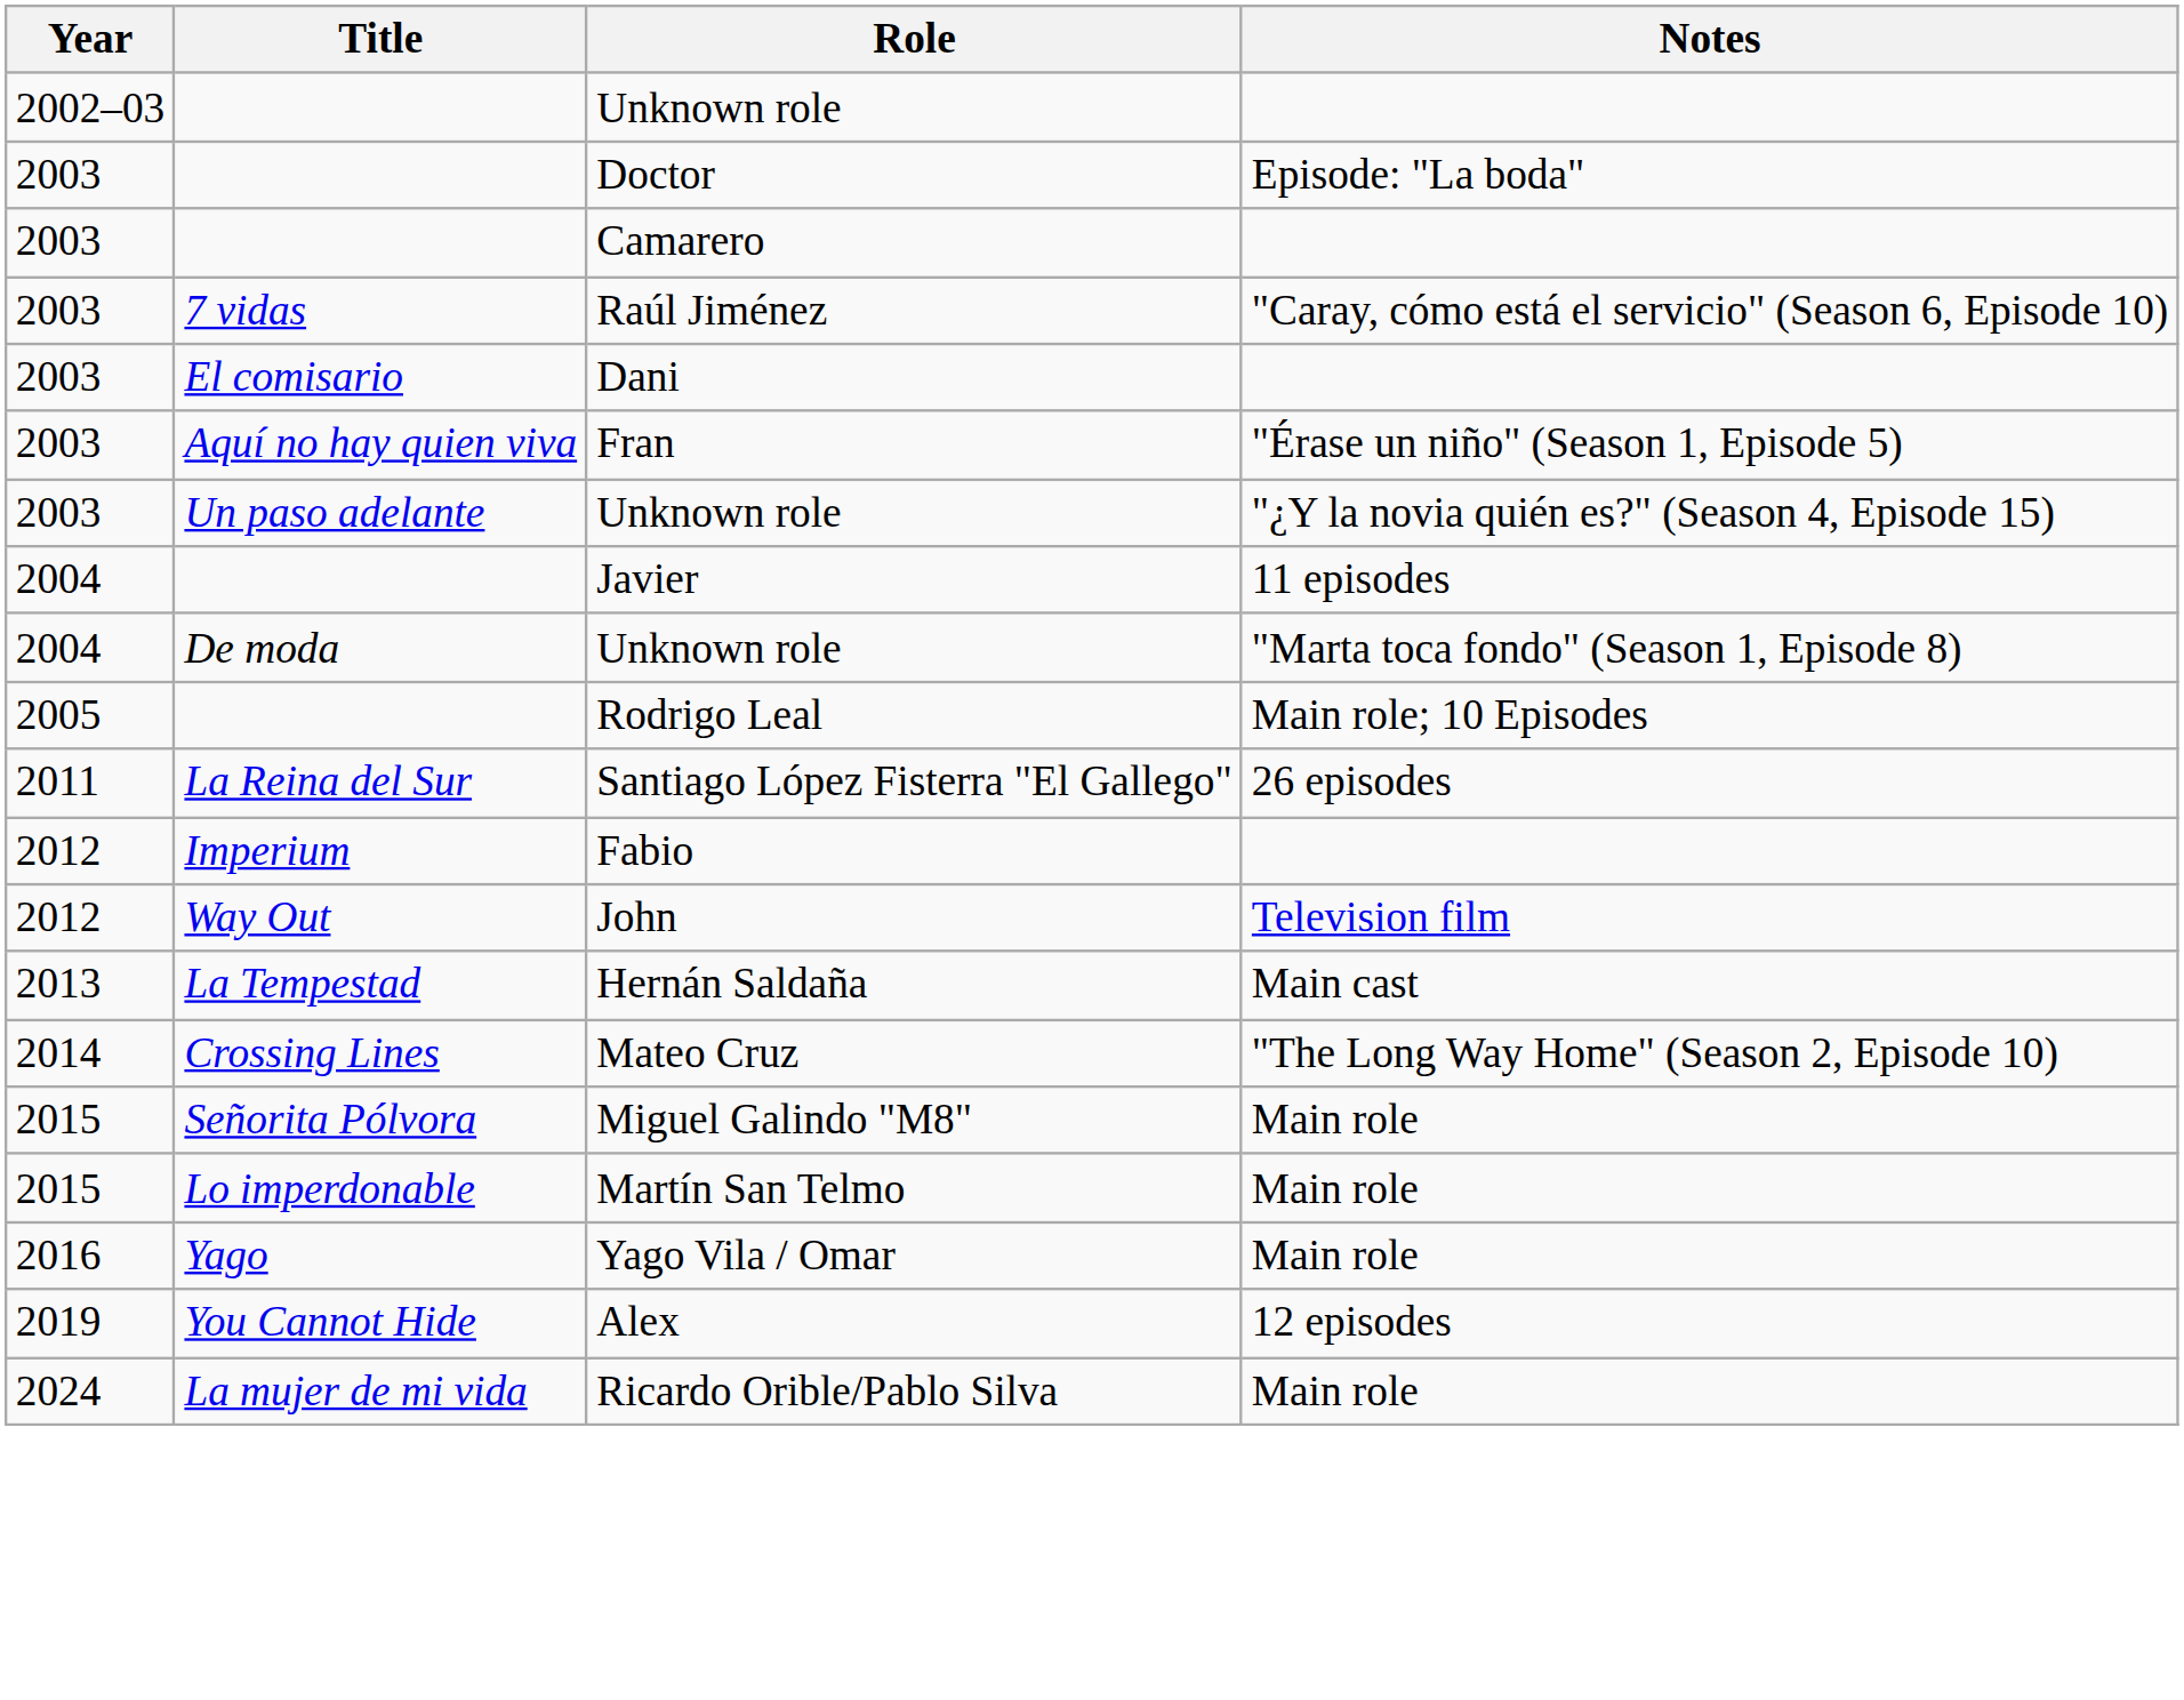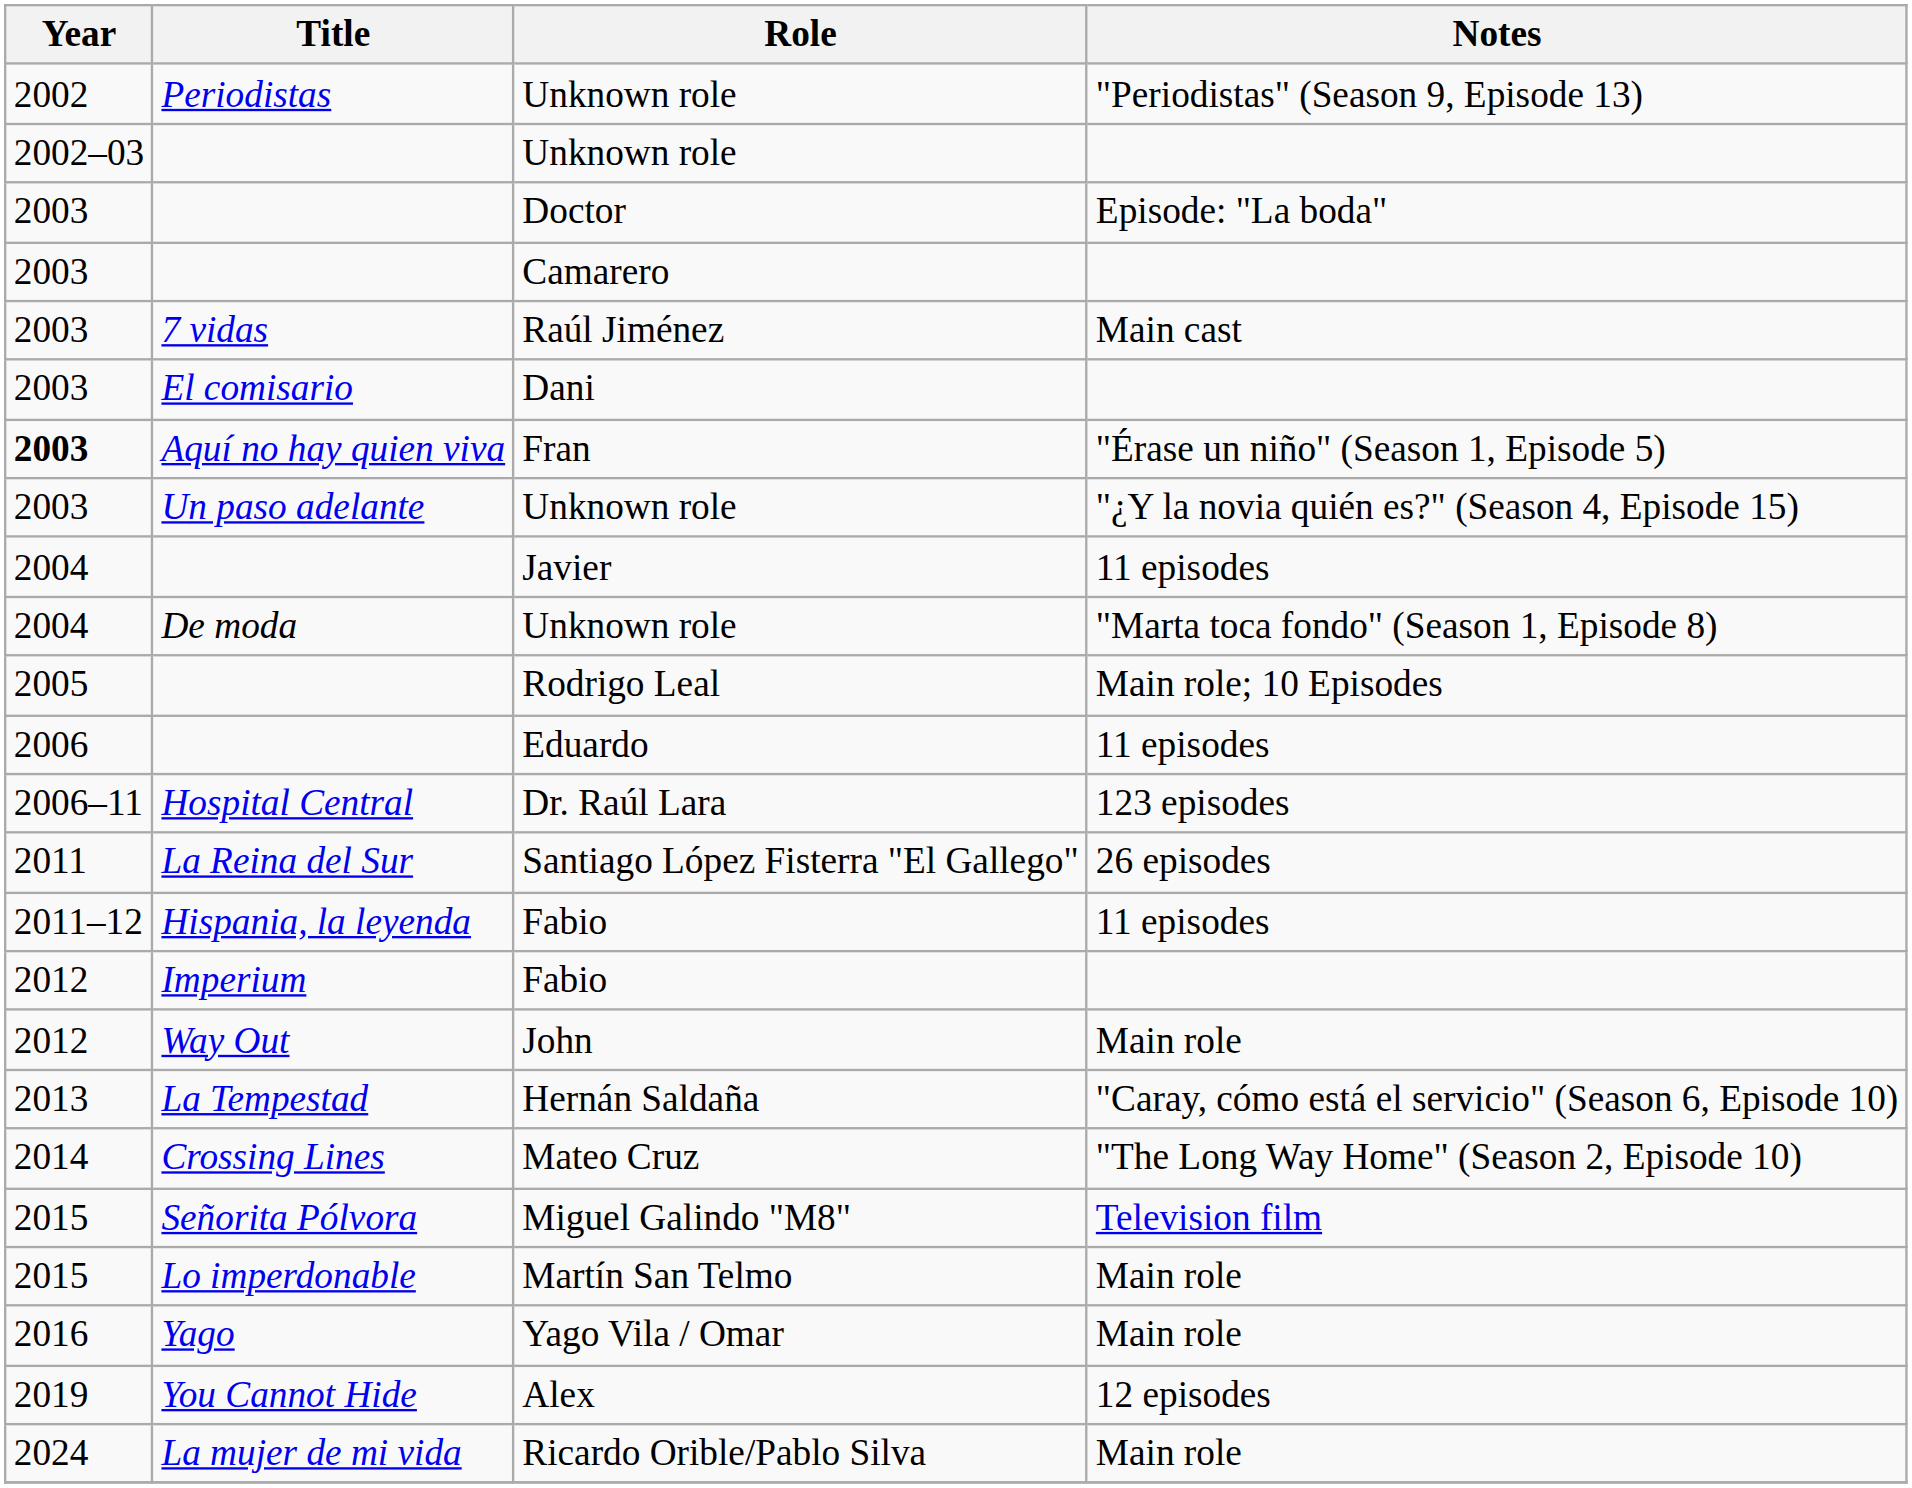 <table class="wikitable sortable">
 <tr>
 <th>Year</th>
 <th>Title</th>
 <th>Role</th>
 <th>Notes</th>
+</tr>
+<tr>
+<td>2002</td>
+<td><em><a href='#'>Periodistas</a></em></td>
+<td>Unknown role</td>
+<td>"Periodistas" (Season 9, Episode 13)</td>
 </tr>
 <tr>
 <td>2002–03</td>
 <td><em></em></td>
 <td>Unknown role</td>
 <td></td>
 </tr>
 <tr>
 <td>2003</td>
 <td><em></em></td>
 <td>Doctor</td>
 <td>Episode: "La boda"</td>
 </tr>
 <tr>
 <td>2003</td>
 <td><em></em></td>
 <td>Camarero</td>
 <td></td>
 </tr>
 <tr>
 <td>2003</td>
 <td><em><a href='#'>7 vidas</a></em></td>
 <td>Raúl Jiménez</td>
-<td>"Caray, cómo está el servicio" (Season 6, Episode 10)</td>
+<td>Main cast</td>
 </tr>
 <tr>
 <td>2003</td>
 <td><em><a href='#'>El comisario</a></em></td>
 <td>Dani</td>
 <td></td>
 </tr>
 <tr>
-<td>2003</td>
+<td><strong>2003</strong></td>
 <td><em><a href='#'>Aquí no hay quien viva</a></em></td>
 <td>Fran</td>
 <td>"Érase un niño" (Season 1, Episode 5)</td>
 </tr>
 <tr>
 <td>2003</td>
 <td><em><a href='#'>Un paso adelante</a></em></td>
 <td>Unknown role</td>
 <td>"¿Y la novia quién es?" (Season 4, Episode 15)</td>
 </tr>
 <tr>
 <td>2004</td>
 <td><em></em></td>
 <td>Javier</td>
 <td>11 episodes</td>
 </tr>
 <tr>
 <td>2004</td>
 <td><em>De moda</em></td>
 <td>Unknown role</td>
 <td>"Marta toca fondo" (Season 1, Episode 8)</td>
 </tr>
 <tr>
 <td>2005</td>
 <td><em></em></td>
 <td>Rodrigo Leal</td>
 <td>Main role; 10 Episodes</td>
 </tr>
 <tr>
+<td>2006</td>
+<td><em></em></td>
+<td>Eduardo</td>
+<td>11 episodes</td>
+</tr>
+<tr>
+<td>2006–11</td>
+<td><em><a href='#'>Hospital Central</a></em></td>
+<td>Dr. Raúl Lara</td>
+<td>123 episodes</td>
+</tr>
+<tr>
 <td>2011</td>
 <td><em><a href='#'>La Reina del Sur</a></em></td>
 <td>Santiago López Fisterra "El Gallego"</td>
 <td>26 episodes</td>
+</tr>
+<tr>
+<td>2011–12</td>
+<td><em><a href='#'>Hispania, la leyenda</a></em></td>
+<td>Fabio</td>
+<td>11 episodes</td>
 </tr>
 <tr>
 <td>2012</td>
 <td><em><a href='#'>Imperium</a></em></td>
 <td>Fabio</td>
 <td></td>
 </tr>
 <tr>
 <td>2012</td>
 <td><em><a href='#'>Way Out</a></em></td>
 <td>John</td>
-<td><a href='#'>Television film</a></td>
+<td>Main role</td>
 </tr>
 <tr>
 <td>2013</td>
 <td><em><a href='#'>La Tempestad</a></em></td>
 <td>Hernán Saldaña</td>
-<td>Main cast</td>
+<td>"Caray, cómo está el servicio" (Season 6, Episode 10)</td>
 </tr>
 <tr>
 <td>2014</td>
 <td><em><a href='#'>Crossing Lines</a></em></td>
 <td>Mateo Cruz</td>
 <td>"The Long Way Home" (Season 2, Episode 10)</td>
 </tr>
 <tr>
 <td>2015</td>
 <td><em><a href='#'>Señorita Pólvora</a></em></td>
 <td>Miguel Galindo "M8"</td>
-<td>Main role</td>
+<td><a href='#'>Television film</a></td>
 </tr>
 <tr>
 <td>2015</td>
 <td><em><a href='#'>Lo imperdonable</a></em></td>
 <td>Martín San Telmo</td>
 <td>Main role</td>
 </tr>
 <tr>
 <td>2016</td>
 <td><em><a href='#'>Yago</a></em></td>
 <td>Yago Vila / Omar</td>
 <td>Main role</td>
 </tr>
 <tr>
 <td>2019</td>
 <td><em><a href='#'>You Cannot Hide</a></em></td>
 <td>Alex</td>
 <td>12 episodes</td>
 </tr>
 <tr>
 <td>2024</td>
 <td><em><a href='#'>La mujer de mi vida</a></em></td>
 <td>Ricardo Orible/Pablo Silva</td>
 <td>Main role</td>
 </tr>
 <tr>
 </tr>
 </table>
